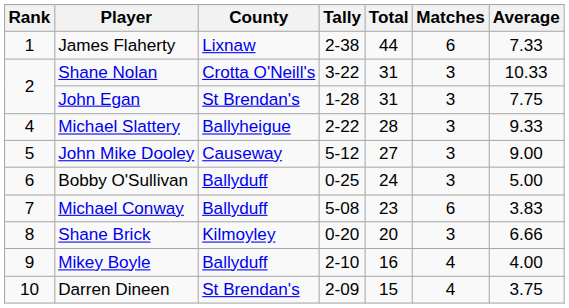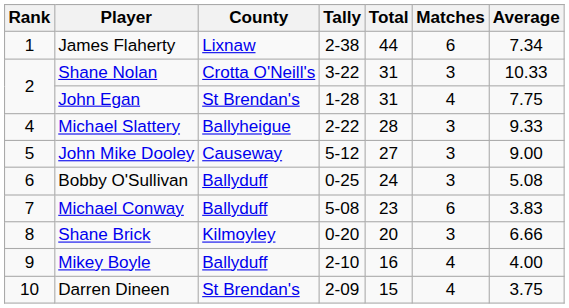 <table class="wikitable">
 <tr>
 <th>Rank</th>
 <th>Player</th>
 <th>County</th>
 <th>Tally</th>
 <th>Total</th>
 <th>Matches</th>
 <th>Average</th>
 </tr>
 <tr>
 <td rowspan=1 align=center>1</td>
 <td>James Flaherty</td>
 <td><a href='#'>Lixnaw</a></td>
 <td align=center>2-38</td>
 <td align=center>44</td>
 <td align=center>6</td>
-<td align=center>7.33</td>
+<td align=center>7.34</td>
 </tr>
 <tr>
 <td rowspan=2 align=center>2</td>
 <td><a href='#'>Shane Nolan</a></td>
 <td><a href='#'>Crotta O'Neill's</a></td>
 <td align=center>3-22</td>
 <td align=center>31</td>
 <td align=center>3</td>
 <td align=center>10.33</td>
 </tr>
 <tr>
 <td><a href='#'>John Egan</a></td>
 <td><a href='#'>St Brendan's</a></td>
 <td align=center>1-28</td>
 <td align=center>31</td>
-<td align=center>3</td>
+<td align=center>4</td>
 <td align=center>7.75</td>
 </tr>
 <tr>
 <td rowspan=1 align=center>4</td>
 <td><a href='#'>Michael Slattery</a></td>
 <td><a href='#'>Ballyheigue</a></td>
 <td align=center>2-22</td>
 <td align=center>28</td>
 <td align=center>3</td>
 <td align=center>9.33</td>
 </tr>
 <tr>
 <td rowspan=1 align=center>5</td>
 <td><a href='#'>John Mike Dooley</a></td>
 <td><a href='#'>Causeway</a></td>
 <td align=center>5-12</td>
 <td align=center>27</td>
 <td align=center>3</td>
 <td align=center>9.00</td>
 </tr>
 <tr>
 <td rowspan=1 align=center>6</td>
 <td>Bobby O'Sullivan</td>
 <td><a href='#'>Ballyduff</a></td>
 <td align=center>0-25</td>
 <td align=center>24</td>
 <td align=center>3</td>
-<td align=center>5.00</td>
+<td align=center>5.08</td>
 </tr>
 <tr>
 <td rowspan=1 align=center>7</td>
 <td><a href='#'>Michael Conway</a></td>
 <td><a href='#'>Ballyduff</a></td>
 <td align=center>5-08</td>
 <td align=center>23</td>
 <td align=center>6</td>
 <td align=center>3.83</td>
 </tr>
 <tr>
 <td rowspan=1 align=center>8</td>
 <td><a href='#'>Shane Brick</a></td>
 <td><a href='#'>Kilmoyley</a></td>
 <td align=center>0-20</td>
 <td align=center>20</td>
 <td align=center>3</td>
 <td align=center>6.66</td>
 </tr>
 <tr>
 <td rowspan=1 align=center>9</td>
 <td><a href='#'>Mikey Boyle</a></td>
 <td><a href='#'>Ballyduff</a></td>
 <td align=center>2-10</td>
 <td align=center>16</td>
 <td align=center>4</td>
 <td align=center>4.00</td>
 </tr>
 <tr>
 <td rowspan=1 align=center>10</td>
 <td>Darren Dineen</td>
 <td><a href='#'>St Brendan's</a></td>
 <td align=center>2-09</td>
 <td align=center>15</td>
 <td align=center>4</td>
 <td align=center>3.75</td>
 </tr>
 </table>
